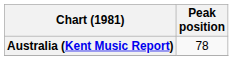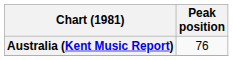 <table class="wikitable sortable plainrowheaders" style="text-align:center">
 <tr>
 <th>Chart (1981)</th>
 <th>Peak<br>position</th>
 </tr>
 <tr>
 <th scope="row">Australia (<a href='#'>Kent Music Report</a>)</th>
-<td>78</td>
+<td>76</td>
 </tr>
 <tr>
 </tr>
 <tr>
 </tr>
 <tr>
 </tr>
 <tr>
 </tr>
 <tr>
 </tr>
 </table>
